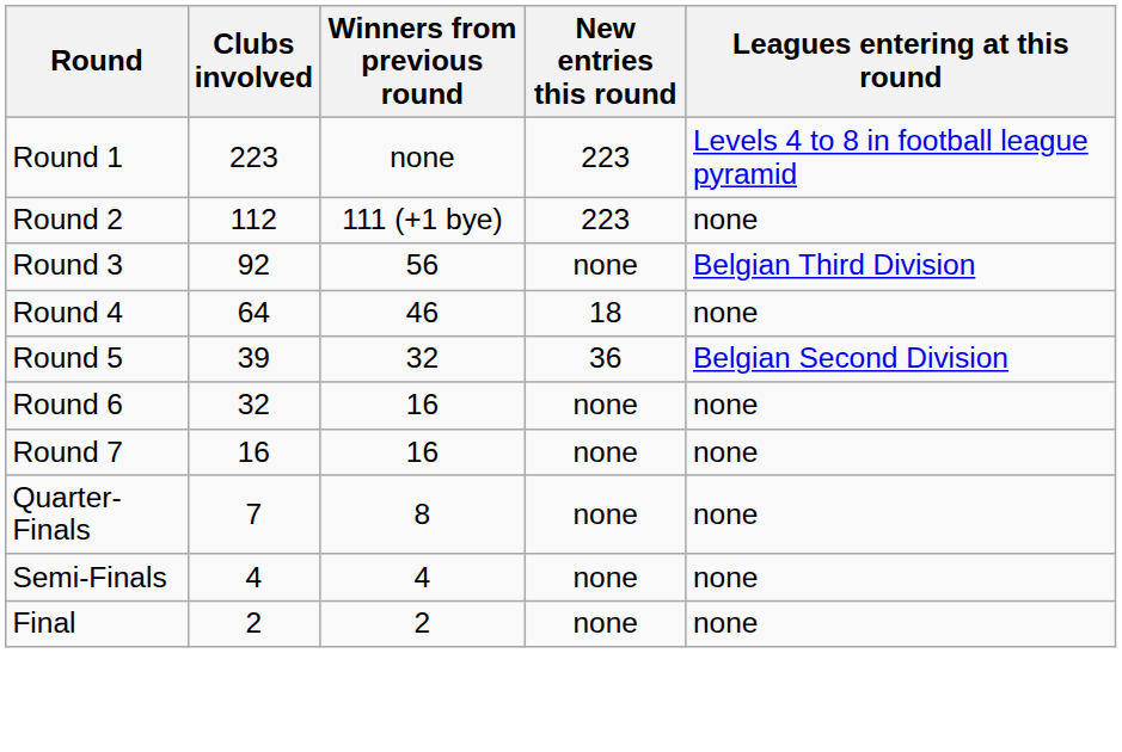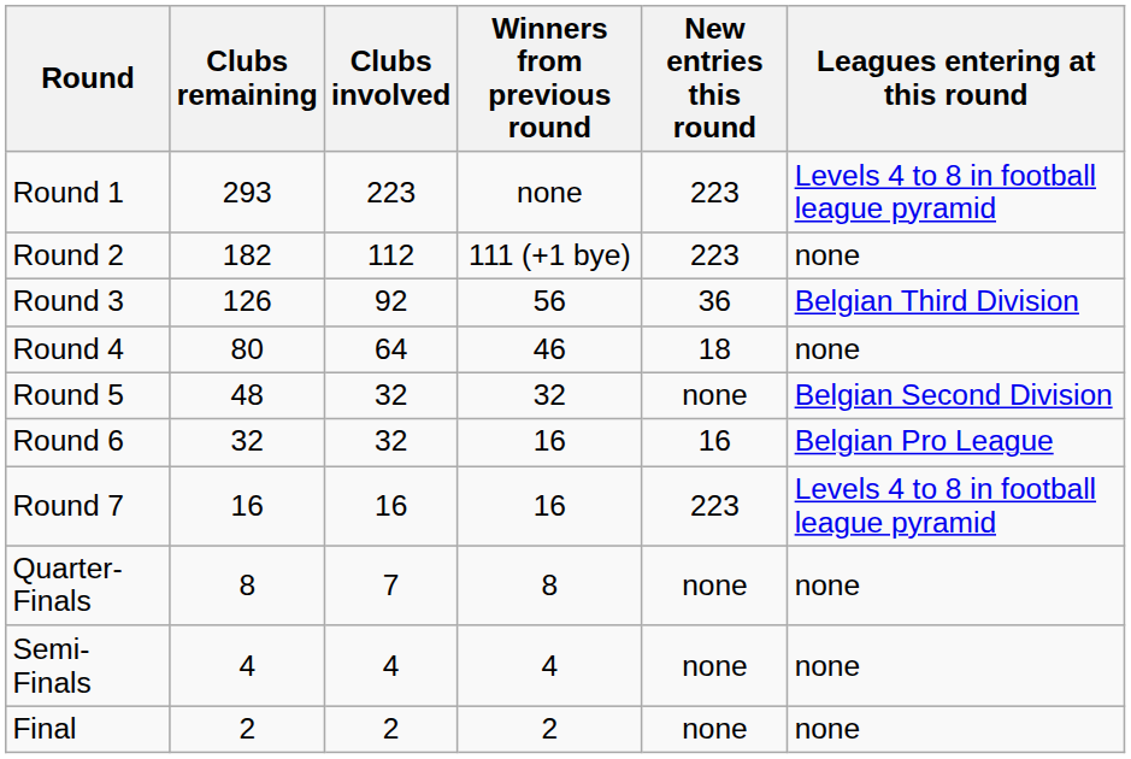 <table class="wikitable">
 <tr>
 <th>Round</th>
+<th>Clubs<br>remaining</th>
 <th>Clubs<br>involved</th>
 <th>Winners from<br>previous round</th>
 <th>New entries<br>this round</th>
 <th>Leagues entering at this round</th>
 </tr>
 <tr>
 <td>Round 1</td>
+<td style="text-align:center;">293</td>
 <td style="text-align:center;">223</td>
 <td style="text-align:center;">none</td>
 <td style="text-align:center;">223</td>
 <td><a href='#'>Levels 4 to 8 in football league pyramid</a></td>
 </tr>
 <tr>
 <td>Round 2</td>
+<td style="text-align:center;">182</td>
 <td style="text-align:center;">112</td>
 <td style="text-align:center;">111 (+1 bye)</td>
 <td style="text-align:center;">223</td>
 <td>none</td>
 </tr>
 <tr>
 <td>Round 3</td>
+<td style="text-align:center;">126</td>
 <td style="text-align:center;">92</td>
 <td style="text-align:center;">56</td>
-<td style="text-align:center;">none</td>
+<td style="text-align:center;">36</td>
 <td><a href='#'>Belgian Third Division</a></td>
 </tr>
 <tr>
 <td>Round 4</td>
+<td style="text-align:center;">80</td>
 <td style="text-align:center;">64</td>
 <td style="text-align:center;">46</td>
 <td style="text-align:center;">18</td>
 <td>none</td>
 </tr>
 <tr>
 <td>Round 5</td>
-<td style="text-align:center;">39</td>
+<td style="text-align:center;">48</td>
 <td style="text-align:center;">32</td>
-<td style="text-align:center;">36</td>
+<td style="text-align:center;">32</td>
+<td style="text-align:center;">none</td>
 <td><a href='#'>Belgian Second Division</a></td>
 </tr>
 <tr>
 <td>Round 6</td>
 <td style="text-align:center;">32</td>
+<td style="text-align:center;">32</td>
 <td style="text-align:center;">16</td>
-<td style="text-align:center;">none</td>
-<td>none</td>
+<td style="text-align:center;">16</td>
+<td><a href='#'>Belgian Pro League</a></td>
 </tr>
 <tr>
 <td>Round 7</td>
 <td style="text-align:center;">16</td>
 <td style="text-align:center;">16</td>
-<td style="text-align:center;">none</td>
-<td>none</td>
+<td style="text-align:center;">16</td>
+<td style="text-align:center;">223</td>
+<td><a href='#'>Levels 4 to 8 in football league pyramid</a></td>
 </tr>
 <tr>
 <td>Quarter-Finals</td>
+<td style="text-align:center;">8</td>
 <td style="text-align:center;">7</td>
 <td style="text-align:center;">8</td>
 <td style="text-align:center;">none</td>
 <td>none</td>
 </tr>
 <tr>
 <td>Semi-Finals</td>
 <td style="text-align:center;">4</td>
 <td style="text-align:center;">4</td>
+<td style="text-align:center;">4</td>
 <td style="text-align:center;">none</td>
 <td>none</td>
 </tr>
 <tr>
 <td>Final</td>
 <td style="text-align:center;">2</td>
 <td style="text-align:center;">2</td>
+<td style="text-align:center;">2</td>
 <td style="text-align:center;">none</td>
 <td>none</td>
 </tr>
 </table>
